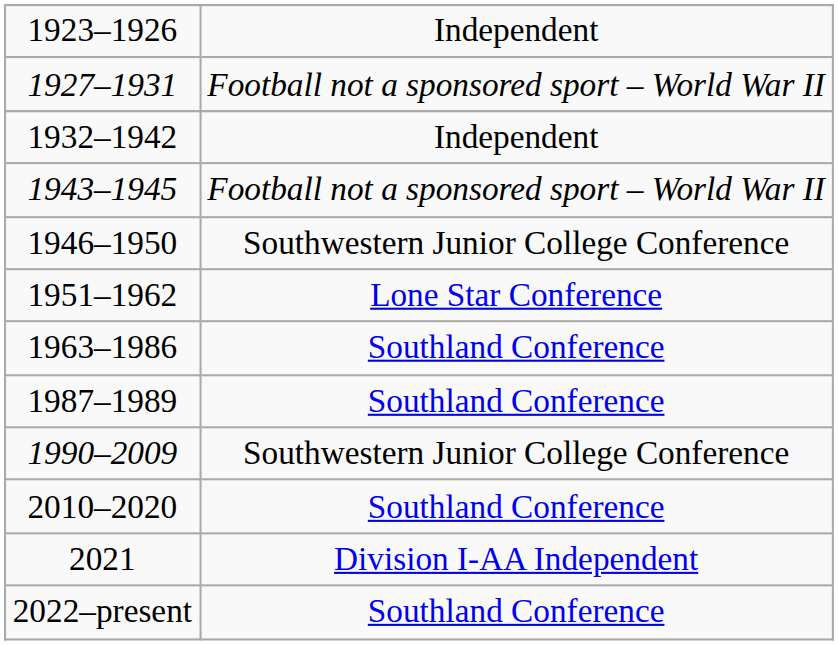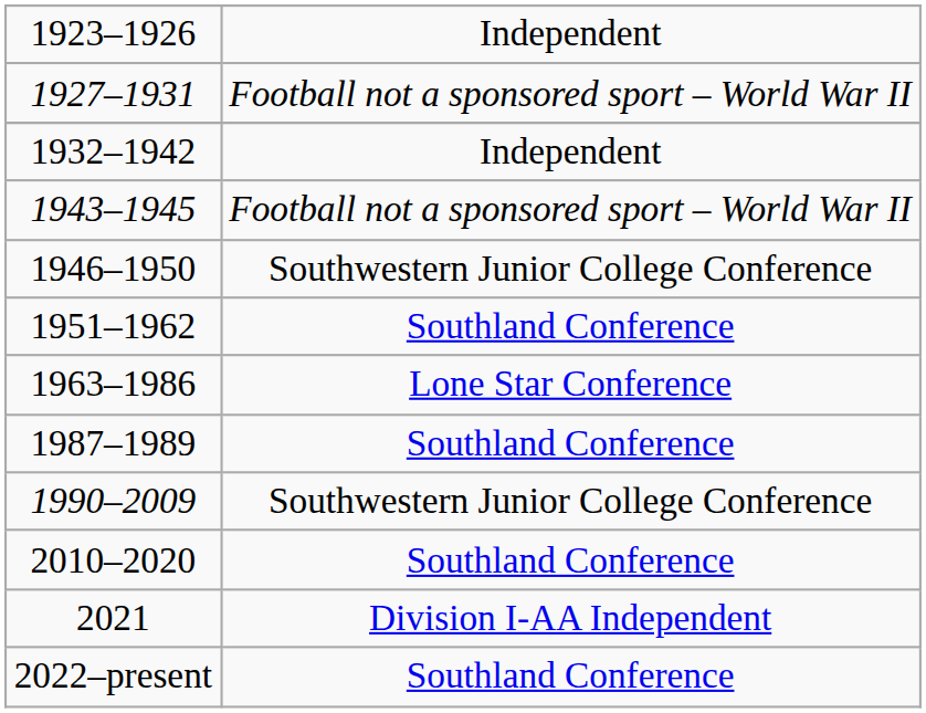 <table class="wikitable" style="text-align:center">
 <tr>
 </tr>
 <tr>
 <td>1923–1926</td>
 <td>Independent</td>
 </tr>
 <tr align="center">
 <td><em>1927–1931</em></td>
 <td><em>Football not a sponsored sport – World War II</em></td>
 </tr>
 <tr align="center">
 </tr>
 <tr align="center">
 <td>1932–1942</td>
 <td>Independent</td>
 </tr>
 <tr align="center">
 <td><em>1943–1945</em></td>
 <td><em>Football not a sponsored sport – World War II</em></td>
 </tr>
 <tr align="center">
 <td>1946–1950</td>
 <td>Southwestern Junior College Conference</td>
 </tr>
 <tr align="center">
 <td>1951–1962</td>
-<td><a href='#'>Lone Star Conference</a></td>
+<td><a href='#'>Southland Conference</a></td>
 </tr>
 <tr align="center">
 <td>1963–1986</td>
-<td><a href='#'>Southland Conference</a></td>
+<td><a href='#'>Lone Star Conference</a></td>
 </tr>
 <tr align="center">
 <td>1987–1989</td>
 <td><a href='#'>Southland Conference</a></td>
 </tr>
 <tr align="center">
 <td><em>1990–2009</em></td>
 <td>Southwestern Junior College Conference</td>
 </tr>
 <tr align="center">
 <td>2010–2020</td>
 <td><a href='#'>Southland Conference</a></td>
 </tr>
 <tr align=center>
 <td>2021</td>
 <td><a href='#'>Division I-AA Independent</a></td>
 </tr>
 <tr align="center">
 <td>2022–present</td>
 <td><a href='#'>Southland Conference</a></td>
 </tr>
 </table>
